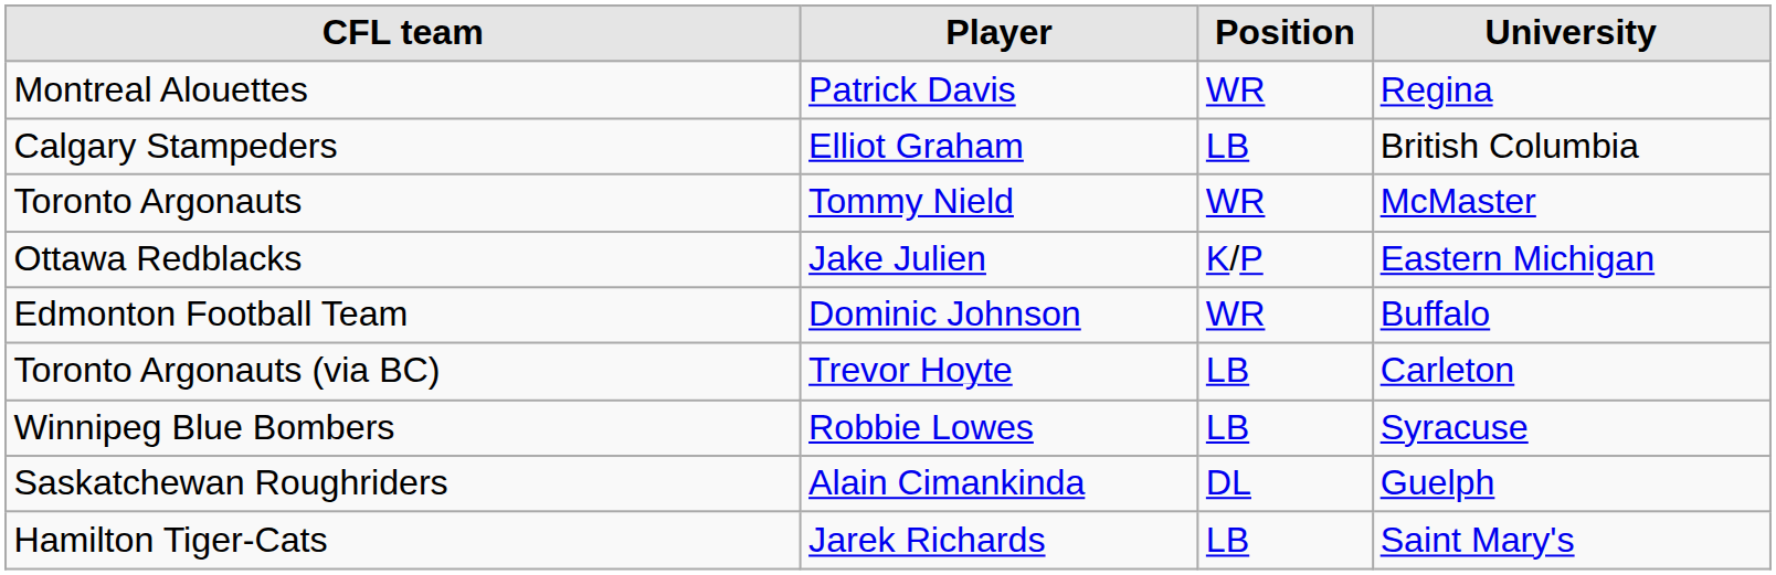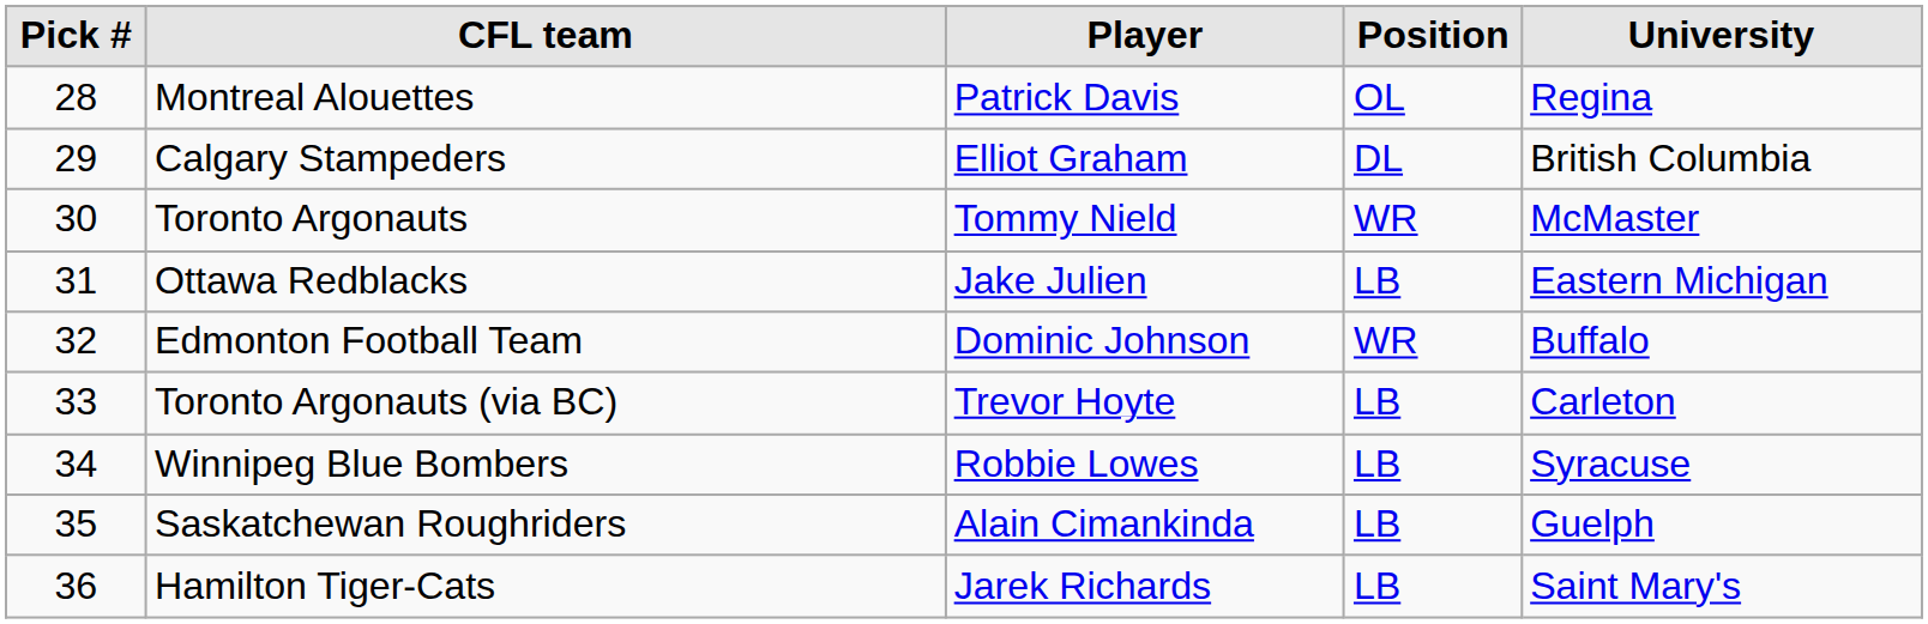 <table class="wikitable" style="width: 90%">
 <tr>
+<th style="background:#E5E5E5;" width=7%>Pick #</th>
 <th width=40% style="background:#E5E5E5;">CFL team</th>
 <th width=20% style="background:#E5E5E5;">Player</th>
 <th width=8% style="background:#E5E5E5;">Position</th>
 <th width=20% style="background:#E5E5E5;">University</th>
 </tr>
 <tr>
+<td align=center>28</td>
 <td>Montreal Alouettes</td>
 <td><a href='#'>Patrick Davis</a></td>
-<td><a href='#'>WR</a></td>
+<td><a href='#'>OL</a></td>
 <td><a href='#'>Regina</a></td>
 </tr>
 <tr>
+<td align=center>29</td>
 <td>Calgary Stampeders</td>
 <td><a href='#'>Elliot Graham</a></td>
-<td><a href='#'>LB</a></td>
+<td><a href='#'>DL</a></td>
 <td>British Columbia</td>
 </tr>
 <tr>
+<td align=center>30</td>
 <td>Toronto Argonauts</td>
 <td><a href='#'>Tommy Nield</a></td>
 <td><a href='#'>WR</a></td>
 <td><a href='#'>McMaster</a></td>
 </tr>
 <tr>
+<td align=center>31</td>
 <td>Ottawa Redblacks</td>
 <td><a href='#'>Jake Julien</a></td>
-<td><a href='#'>K</a>/<a href='#'>P</a></td>
+<td><a href='#'>LB</a></td>
 <td><a href='#'>Eastern Michigan</a></td>
 </tr>
 <tr>
+<td align=center>32</td>
 <td>Edmonton Football Team</td>
 <td><a href='#'>Dominic Johnson</a></td>
 <td><a href='#'>WR</a></td>
 <td><a href='#'>Buffalo</a></td>
 </tr>
 <tr>
+<td align=center>33</td>
 <td>Toronto Argonauts (via BC)</td>
 <td><a href='#'>Trevor Hoyte</a></td>
 <td><a href='#'>LB</a></td>
 <td><a href='#'>Carleton</a></td>
 </tr>
 <tr>
+<td align=center>34</td>
 <td>Winnipeg Blue Bombers</td>
 <td><a href='#'>Robbie Lowes</a></td>
 <td><a href='#'>LB</a></td>
 <td><a href='#'>Syracuse</a></td>
 </tr>
 <tr>
+<td align=center>35</td>
 <td>Saskatchewan Roughriders</td>
 <td><a href='#'>Alain Cimankinda</a></td>
-<td><a href='#'>DL</a></td>
+<td><a href='#'>LB</a></td>
 <td><a href='#'>Guelph</a></td>
 </tr>
 <tr>
+<td align=center>36</td>
 <td>Hamilton Tiger-Cats</td>
 <td><a href='#'>Jarek Richards</a></td>
 <td><a href='#'>LB</a></td>
 <td><a href='#'>Saint Mary's</a></td>
 </tr>
 </table>
